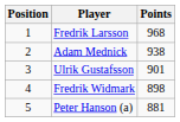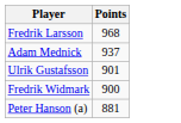 <table class="wikitable">
 <tr>
-<th>Position</th>
 <th>Player</th>
 <th>Points</th>
 </tr>
 <tr>
-<td align=center>1</td>
 <td> <a href='#'>Fredrik Larsson</a></td>
 <td align=center>968</td>
 </tr>
 <tr>
-<td align=center>2</td>
 <td> <a href='#'>Adam Mednick</a></td>
-<td align=center>938</td>
+<td align=center>937</td>
 </tr>
 <tr>
-<td align=center>3</td>
 <td> <a href='#'>Ulrik Gustafsson</a></td>
 <td align=center>901</td>
 </tr>
 <tr>
-<td align=center>4</td>
 <td> <a href='#'>Fredrik Widmark</a></td>
-<td align=center>898</td>
+<td align=center>900</td>
 </tr>
 <tr>
-<td align=center>5</td>
 <td> <a href='#'>Peter Hanson</a> (a)</td>
 <td align=center>881</td>
 </tr>
 </table>
